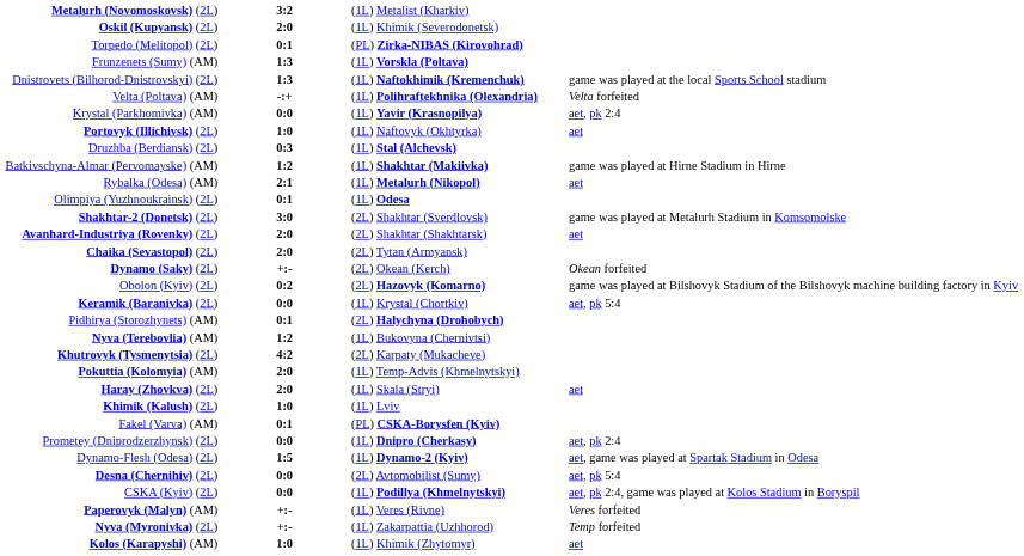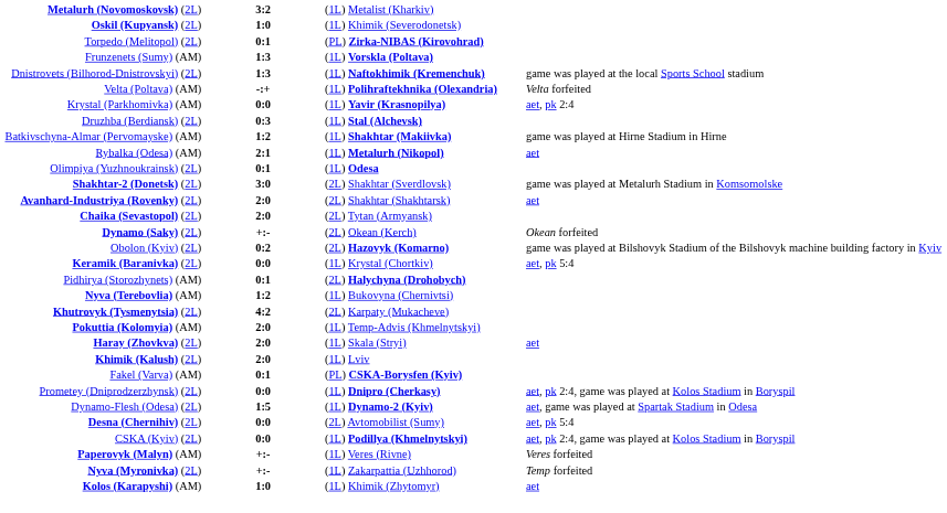 <table width=100% cellspacing=1>
 <tr>
 <th width=20%></th>
 <th width=12%></th>
 <th width=20%></th>
 <th></th>
 </tr>
 <tr style=font-size:90%>
 <td align=right><strong><a href='#'>Metalurh (Novomoskovsk)</a></strong> (<a href='#'>2L</a>)</td>
 <td align=center><strong>3:2</strong></td>
 <td>(<a href='#'>1L</a>) <a href='#'>Metalist (Kharkiv)</a></td>
 </tr>
 <tr style=font-size:90%>
 <td align=right><strong><a href='#'>Oskil (Kupyansk)</a></strong> (<a href='#'>2L</a>)</td>
-<td align=center><strong>2:0</strong></td>
+<td align=center><strong>1:0</strong></td>
 <td>(<a href='#'>1L</a>) <a href='#'>Khimik (Severodonetsk)</a></td>
 <td></td>
 </tr>
 <tr style=font-size:90%>
 <td align=right><a href='#'>Torpedo (Melitopol)</a> (<a href='#'>2L</a>)</td>
 <td align=center><strong>0:1</strong></td>
 <td>(<a href='#'>PL</a>) <strong><a href='#'>Zirka-NIBAS (Kirovohrad)</a></strong></td>
 <td></td>
 </tr>
 <tr style=font-size:90%>
 <td align=right><a href='#'>Frunzenets (Sumy)</a> (AM)</td>
 <td align=center><strong>1:3</strong></td>
 <td>(<a href='#'>1L</a>) <strong><a href='#'>Vorskla (Poltava)</a></strong></td>
 <td></td>
 </tr>
 <tr style=font-size:90%>
 <td align=right><a href='#'>Dnistrovets (Bilhorod-Dnistrovskyi)</a> (<a href='#'>2L</a>)</td>
 <td align=center><strong>1:3</strong></td>
 <td>(<a href='#'>1L</a>) <strong><a href='#'>Naftokhimik (Kremenchuk)</a></strong></td>
 <td>game was played at the local <a href='#'>Sports School</a> stadium</td>
 </tr>
 <tr style=font-size:90%>
 <td align=right><a href='#'>Velta (Poltava)</a> (AM)</td>
 <td align=center><strong>-:+</strong></td>
 <td>(<a href='#'>1L</a>) <strong><a href='#'>Polihraftekhnika (Olexandria)</a></strong></td>
 <td><em>Velta</em> forfeited</td>
 </tr>
 <tr style=font-size:90%>
 <td align=right><a href='#'>Krystal (Parkhomivka)</a> (AM)</td>
 <td align=center><strong>0:0</strong></td>
 <td>(<a href='#'>1L</a>) <strong><a href='#'>Yavir (Krasnopilya)</a></strong></td>
 <td><a href='#'>aet</a>, <a href='#'>pk</a> 2:4</td>
-</tr>
-<tr style=font-size:90%>
-<td align=right><strong><a href='#'>Portovyk (Illichivsk)</a></strong> (<a href='#'>2L</a>)</td>
-<td align=center><strong>1:0</strong></td>
-<td>(<a href='#'>1L</a>) <a href='#'>Naftovyk (Okhtyrka)</a></td>
-<td><a href='#'>aet</a></td>
 </tr>
 <tr style=font-size:90%>
 <td align=right><a href='#'>Druzhba (Berdiansk)</a> (<a href='#'>2L</a>)</td>
 <td align=center><strong>0:3</strong></td>
 <td>(<a href='#'>1L</a>) <strong><a href='#'>Stal (Alchevsk)</a></strong></td>
 <td></td>
 </tr>
 <tr style=font-size:90%>
 <td align=right><a href='#'>Batkivschyna-Almar (Pervomayske)</a> (AM)</td>
 <td align=center><strong>1:2</strong></td>
 <td>(<a href='#'>1L</a>) <strong><a href='#'>Shakhtar (Makiivka)</a></strong></td>
 <td>game was played at Hirne Stadium in Hirne</td>
 </tr>
 <tr style=font-size:90%>
 <td align=right><a href='#'>Rybalka (Odesa)</a> (AM)</td>
 <td align=center><strong>2:1</strong></td>
 <td>(<a href='#'>1L</a>) <strong><a href='#'>Metalurh (Nikopol)</a></strong></td>
 <td><a href='#'>aet</a></td>
 </tr>
 <tr style=font-size:90%>
 <td align=right><a href='#'>Olimpiya (Yuzhnoukrainsk)</a> (<a href='#'>2L</a>)</td>
 <td align=center><strong>0:1</strong></td>
 <td>(<a href='#'>1L</a>) <strong><a href='#'>Odesa</a></strong></td>
 <td></td>
 </tr>
 <tr style=font-size:90%>
 <td align=right><strong><a href='#'>Shakhtar-2 (Donetsk)</a></strong> (<a href='#'>2L</a>)</td>
 <td align=center><strong>3:0</strong></td>
 <td>(<a href='#'>2L</a>) <a href='#'>Shakhtar (Sverdlovsk)</a></td>
 <td>game was played at Metalurh Stadium in <a href='#'>Komsomolske</a></td>
 </tr>
 <tr style=font-size:90%>
 <td align=right><strong><a href='#'>Avanhard-Industriya (Rovenky)</a></strong> (<a href='#'>2L</a>)</td>
 <td align=center><strong>2:0</strong></td>
 <td>(<a href='#'>2L</a>) <a href='#'>Shakhtar (Shakhtarsk)</a></td>
 <td><a href='#'>aet</a></td>
 </tr>
 <tr style=font-size:90%>
 <td align=right><strong><a href='#'>Chaika (Sevastopol)</a></strong> (<a href='#'>2L</a>)</td>
 <td align=center><strong>2:0</strong></td>
 <td>(<a href='#'>2L</a>) <a href='#'>Tytan (Armyansk)</a></td>
 <td></td>
 </tr>
 <tr style=font-size:90%>
 <td align=right><strong><a href='#'>Dynamo (Saky)</a></strong> (<a href='#'>2L</a>)</td>
 <td align=center><strong>+:-</strong></td>
 <td>(<a href='#'>2L</a>) <a href='#'>Okean (Kerch)</a></td>
 <td><em>Okean</em> forfeited</td>
 </tr>
 <tr style=font-size:90%>
 <td align=right><a href='#'>Obolon (Kyiv)</a> (<a href='#'>2L</a>)</td>
 <td align=center><strong>0:2</strong></td>
 <td>(<a href='#'>2L</a>) <strong><a href='#'>Hazovyk (Komarno)</a></strong></td>
 <td>game was played at Bilshovyk Stadium of the Bilshovyk machine building factory in <a href='#'>Kyiv</a></td>
 </tr>
 <tr style=font-size:90%>
 <td align=right><strong><a href='#'>Keramik (Baranivka)</a></strong> (<a href='#'>2L</a>)</td>
 <td align=center><strong>0:0</strong></td>
 <td>(<a href='#'>1L</a>) <a href='#'>Krystal (Chortkiv)</a></td>
 <td><a href='#'>aet</a>, <a href='#'>pk</a> 5:4</td>
 </tr>
 <tr style=font-size:90%>
 <td align=right><a href='#'>Pidhirya (Storozhynets)</a> (AM)</td>
 <td align=center><strong>0:1</strong></td>
 <td>(<a href='#'>2L</a>) <strong><a href='#'>Halychyna (Drohobych)</a></strong></td>
 <td></td>
 </tr>
 <tr style=font-size:90%>
 <td align=right><strong><a href='#'>Nyva (Terebovlia)</a></strong> (AM)</td>
 <td align=center><strong>1:2</strong></td>
 <td>(<a href='#'>1L</a>) <a href='#'>Bukovyna (Chernivtsi)</a></td>
 <td></td>
 </tr>
 <tr style=font-size:90%>
 <td align=right><strong><a href='#'>Khutrovyk (Tysmenytsia)</a></strong> (<a href='#'>2L</a>)</td>
 <td align=center><strong>4:2</strong></td>
 <td>(<a href='#'>2L</a>) <a href='#'>Karpaty (Mukacheve)</a></td>
 <td></td>
 </tr>
 <tr style=font-size:90%>
 <td align=right><strong><a href='#'>Pokuttia (Kolomyia)</a></strong> (AM)</td>
 <td align=center><strong>2:0</strong></td>
 <td>(<a href='#'>1L</a>) <a href='#'>Temp-Advis (Khmelnytskyi)</a></td>
 <td></td>
 </tr>
 <tr style=font-size:90%>
 <td align=right><strong><a href='#'>Haray (Zhovkva)</a></strong> (<a href='#'>2L</a>)</td>
 <td align=center><strong>2:0</strong></td>
 <td>(<a href='#'>1L</a>) <a href='#'>Skala (Stryi)</a></td>
 <td><a href='#'>aet</a></td>
 </tr>
 <tr style=font-size:90%>
 <td align=right><strong><a href='#'>Khimik (Kalush)</a></strong> (<a href='#'>2L</a>)</td>
-<td align=center><strong>1:0</strong></td>
+<td align=center><strong>2:0</strong></td>
 <td>(<a href='#'>1L</a>) <a href='#'>Lviv</a></td>
 <td></td>
 </tr>
 <tr style=font-size:90%>
 <td align=right><a href='#'>Fakel (Varva)</a> (AM)</td>
 <td align=center><strong>0:1</strong></td>
 <td>(<a href='#'>PL</a>) <strong><a href='#'>CSKA-Borysfen (Kyiv)</a></strong></td>
 <td></td>
 </tr>
 <tr style=font-size:90%>
 <td align=right><a href='#'>Prometey (Dniprodzerzhynsk)</a> (<a href='#'>2L</a>)</td>
 <td align=center><strong>0:0</strong></td>
 <td>(<a href='#'>1L</a>) <strong><a href='#'>Dnipro (Cherkasy)</a></strong></td>
-<td><a href='#'>aet</a>, <a href='#'>pk</a> 2:4</td>
+<td><a href='#'>aet</a>, <a href='#'>pk</a> 2:4, game was played at <a href='#'>Kolos Stadium</a> in <a href='#'>Boryspil</a></td>
 </tr>
 <tr style=font-size:90%>
 <td align=right><a href='#'>Dynamo-Flesh (Odesa)</a> (<a href='#'>2L</a>)</td>
 <td align=center><strong>1:5</strong></td>
 <td>(<a href='#'>1L</a>) <strong><a href='#'>Dynamo-2 (Kyiv)</a></strong></td>
 <td><a href='#'>aet</a>, game was played at <a href='#'>Spartak Stadium</a> in <a href='#'>Odesa</a></td>
 </tr>
 <tr style=font-size:90%>
 <td align=right><strong><a href='#'>Desna (Chernihiv)</a></strong> (<a href='#'>2L</a>)</td>
 <td align=center><strong>0:0</strong></td>
 <td>(<a href='#'>2L</a>) <a href='#'>Avtomobilist (Sumy)</a></td>
 <td><a href='#'>aet</a>, <a href='#'>pk</a> 5:4</td>
 </tr>
 <tr style=font-size:90%>
 <td align=right><a href='#'>CSKA (Kyiv)</a> (<a href='#'>2L</a>)</td>
 <td align=center><strong>0:0</strong></td>
 <td>(<a href='#'>1L</a>) <strong><a href='#'>Podillya (Khmelnytskyi)</a></strong></td>
 <td><a href='#'>aet</a>, <a href='#'>pk</a> 2:4, game was played at <a href='#'>Kolos Stadium</a> in <a href='#'>Boryspil</a></td>
 </tr>
 <tr style=font-size:90%>
 <td align=right><strong><a href='#'>Paperovyk (Malyn)</a></strong> (AM)</td>
 <td align=center><strong>+:-</strong></td>
 <td>(<a href='#'>1L</a>) <a href='#'>Veres (Rivne)</a></td>
 <td><em>Veres</em> forfeited</td>
 </tr>
 <tr style=font-size:90%>
 <td align=right><strong><a href='#'>Nyva (Myronivka)</a></strong> (<a href='#'>2L</a>)</td>
 <td align=center><strong>+:-</strong></td>
 <td>(<a href='#'>1L</a>) <a href='#'>Zakarpattia (Uzhhorod)</a></td>
 <td><em>Temp</em> forfeited</td>
 </tr>
 <tr style=font-size:90%>
 <td align=right><strong><a href='#'>Kolos (Karapyshi)</a></strong> (AM)</td>
 <td align=center><strong>1:0</strong></td>
 <td>(<a href='#'>1L</a>) <a href='#'>Khimik (Zhytomyr)</a></td>
 <td><a href='#'>aet</a></td>
 </tr>
 </table>
